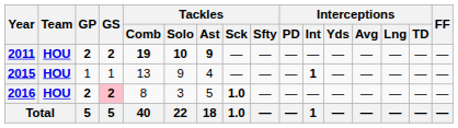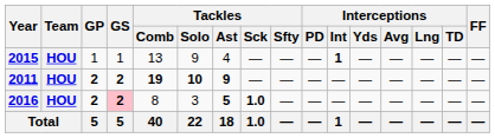 <table class="wikitable sortable" style="text-align:center">
 <tr>
 <th rowspan="2">Year</th>
 <th rowspan="2">Team</th>
 <th rowspan="2">GP</th>
 <th rowspan="2">GS</th>
 <th colspan="5">Tackles</th>
 <th colspan="6">Interceptions</th>
 <th rowspan="2">FF</th>
 </tr>
 <tr>
 <th>Comb</th>
 <th>Solo</th>
 <th>Ast</th>
 <th>Sck</th>
 <th>Sfty</th>
 <th>PD</th>
 <th>Int</th>
 <th>Yds</th>
 <th>Avg</th>
 <th>Lng</th>
 <th>TD</th>
 </tr>
 <tr>
+<th><a href='#'>2015</a></th>
+<th><a href='#'>HOU</a></th>
+<td>1</td>
+<td>1</td>
+<td>13</td>
+<td>9</td>
+<td>4</td>
+<td>—</td>
+<td>—</td>
+<td>—</td>
+<td><strong>1</strong></td>
+<td>—</td>
+<td>—</td>
+<td>—</td>
+<td>—</td>
+<td>—</td>
+</tr>
+<tr>
 <th><a href='#'>2011</a></th>
 <th><a href='#'>HOU</a></th>
 <td><strong>2</strong></td>
 <td><strong>2</strong></td>
 <td><strong>19</strong></td>
 <td><strong>10</strong></td>
 <td><strong>9</strong></td>
 <td>—</td>
 <td>—</td>
 <td>—</td>
 <td>—</td>
 <td>—</td>
 <td>—</td>
 <td>—</td>
 <td>—</td>
 <td>—</td>
 </tr>
 <tr>
-<th><a href='#'>2015</a></th>
-<th><a href='#'>HOU</a></th>
-<td>1</td>
-<td>1</td>
-<td>13</td>
-<td>9</td>
-<td>4</td>
-<td>—</td>
-<td>—</td>
-<td>—</td>
-<td><strong>1</strong></td>
-<td>—</td>
-<td>—</td>
-<td>—</td>
-<td>—</td>
-<td>—</td>
-</tr>
-<tr>
 <th><a href='#'>2016</a></th>
 <th><a href='#'>HOU</a></th>
 <td><strong>2</strong></td>
 <td style="background: pink;"><strong>2</strong></td>
 <td>8</td>
 <td>3</td>
-<td>5</td>
+<td><strong>5</strong></td>
 <td><strong>1.0</strong></td>
 <td>—</td>
 <td>—</td>
 <td>—</td>
 <td>—</td>
 <td>—</td>
 <td>—</td>
 <td>—</td>
 <td>—</td>
 </tr>
 <tr>
 <th colspan="2">Total</th>
 <th>5</th>
 <th>5</th>
 <th>40</th>
 <th>22</th>
 <th>18</th>
 <th>1.0</th>
 <th>—</th>
 <th>—</th>
 <th>1</th>
 <th>—</th>
 <th>—</th>
 <th>—</th>
 <th>—</th>
 <th>—</th>
 </tr>
 </table>
